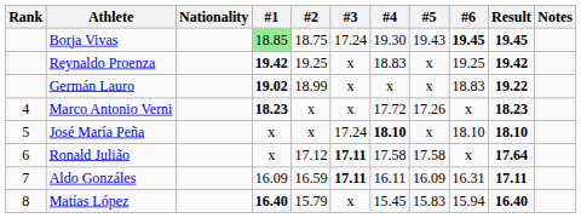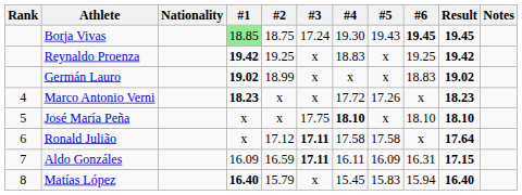 <table class="wikitable sortable" style="text-align:center">
 <tr>
 <th>Rank</th>
 <th>Athlete</th>
 <th>Nationality</th>
 <th>#1</th>
 <th>#2</th>
 <th>#3</th>
 <th>#4</th>
 <th>#5</th>
 <th>#6</th>
 <th>Result</th>
 <th>Notes</th>
 </tr>
 <tr>
 <td></td>
 <td align="left"><a href='#'>Borja Vivas</a></td>
 <td align=left></td>
 <td style="background: lightgreen;">18.85</td>
 <td>18.75</td>
 <td>17.24</td>
 <td>19.30</td>
 <td>19.43</td>
 <td><strong>19.45</strong></td>
 <td><strong>19.45</strong></td>
 <td></td>
 </tr>
 <tr>
 <td></td>
 <td align="left"><a href='#'>Reynaldo Proenza</a></td>
 <td align=left></td>
 <td><strong>19.42</strong></td>
 <td>19.25</td>
 <td>x</td>
 <td>18.83</td>
 <td>x</td>
 <td>19.25</td>
 <td><strong>19.42</strong></td>
 <td></td>
 </tr>
 <tr>
 <td></td>
 <td align="left"><a href='#'>Germán Lauro</a></td>
 <td align=left></td>
 <td><strong>19.02</strong></td>
 <td>18.99</td>
 <td>x</td>
 <td>x</td>
 <td>x</td>
 <td>18.83</td>
-<td><strong>19.22</strong></td>
+<td><strong>19.02</strong></td>
 <td></td>
 </tr>
 <tr>
 <td>4</td>
 <td align="left"><a href='#'>Marco Antonio Verni</a></td>
 <td align=left></td>
 <td><strong>18.23</strong></td>
 <td>x</td>
 <td>x</td>
 <td>17.72</td>
 <td>17.26</td>
 <td>x</td>
 <td><strong>18.23</strong></td>
 <td></td>
 </tr>
 <tr>
 <td>5</td>
 <td align="left"><a href='#'>José María Peña</a></td>
 <td align=left></td>
 <td>x</td>
 <td>x</td>
-<td>17.24</td>
+<td>17.75</td>
 <td><strong>18.10</strong></td>
 <td>x</td>
 <td>18.10</td>
 <td><strong>18.10</strong></td>
 <td></td>
 </tr>
 <tr>
 <td>6</td>
 <td align="left"><a href='#'>Ronald Julião</a></td>
 <td align=left></td>
 <td>x</td>
 <td>17.12</td>
 <td><strong>17.11</strong></td>
 <td>17.58</td>
 <td>17.58</td>
 <td>x</td>
 <td><strong>17.64</strong></td>
 <td></td>
 </tr>
 <tr>
 <td>7</td>
 <td align="left"><a href='#'>Aldo Gonzáles</a></td>
 <td align=left></td>
 <td>16.09</td>
 <td>16.59</td>
 <td><strong>17.11</strong></td>
 <td>16.11</td>
 <td>16.09</td>
 <td>16.31</td>
-<td><strong>17.11</strong></td>
+<td><strong>17.15</strong></td>
 <td></td>
 </tr>
 <tr>
 <td>8</td>
 <td align="left"><a href='#'>Matías López</a></td>
 <td align=left></td>
 <td><strong>16.40</strong></td>
 <td>15.79</td>
 <td>x</td>
 <td>15.45</td>
 <td>15.83</td>
 <td>15.94</td>
 <td><strong>16.40</strong></td>
 <td></td>
 </tr>
 </table>
